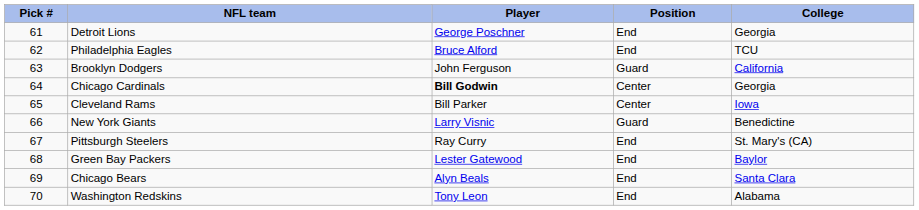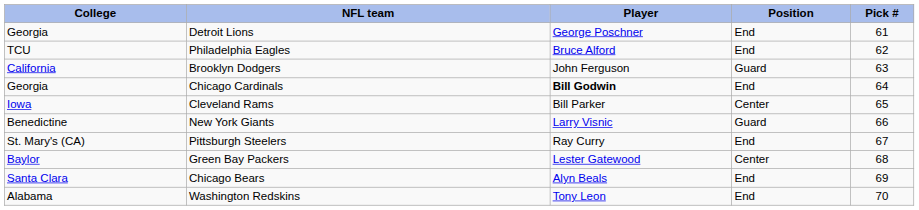 <table class="wikitable sortable sortable" style="width: 100%">
 <tr>
-<th style="background:#A8BDEC;" width=7%>Pick #</th>
+<th style="background:#A8BDEC;">College</th>
 <th width=40% style="background:#A8BDEC;">NFL team</th>
 <th width=20% style="background:#A8BDEC;">Player</th>
 <th width=13% style="background:#A8BDEC;">Position</th>
-<th style="background:#A8BDEC;">College</th>
+<th style="background:#A8BDEC;" width=7%>Pick #</th>
 </tr>
 <tr>
-<td align=center>61</td>
+<td>Georgia</td>
 <td>Detroit Lions</td>
 <td><a href='#'>George Poschner</a></td>
 <td>End</td>
-<td>Georgia</td>
+<td align=center>61</td>
 </tr>
 <tr>
-<td align=center>62</td>
+<td>TCU</td>
 <td>Philadelphia Eagles</td>
 <td><a href='#'>Bruce Alford</a></td>
 <td>End</td>
-<td>TCU</td>
+<td align=center>62</td>
 </tr>
 <tr>
-<td align=center>63</td>
+<td><a href='#'>California</a></td>
 <td>Brooklyn Dodgers</td>
 <td>John Ferguson</td>
 <td>Guard</td>
-<td><a href='#'>California</a></td>
+<td align=center>63</td>
 </tr>
 <tr>
-<td align=center>64</td>
+<td>Georgia</td>
 <td>Chicago Cardinals</td>
 <td><strong>Bill Godwin</strong></td>
-<td>Center</td>
-<td>Georgia</td>
+<td>End</td>
+<td align=center>64</td>
 </tr>
 <tr>
-<td align=center>65</td>
+<td><a href='#'>Iowa</a></td>
 <td>Cleveland Rams</td>
 <td>Bill Parker</td>
 <td>Center</td>
-<td><a href='#'>Iowa</a></td>
+<td align=center>65</td>
 </tr>
 <tr>
-<td align=center>66</td>
+<td>Benedictine</td>
 <td>New York Giants</td>
 <td><a href='#'>Larry Visnic</a></td>
 <td>Guard</td>
-<td>Benedictine</td>
+<td align=center>66</td>
 </tr>
 <tr>
-<td align=center>67</td>
+<td>St. Mary's (CA)</td>
 <td>Pittsburgh Steelers</td>
 <td>Ray Curry</td>
 <td>End</td>
-<td>St. Mary's (CA)</td>
+<td align=center>67</td>
 </tr>
 <tr>
-<td align=center>68</td>
+<td><a href='#'>Baylor</a></td>
 <td>Green Bay Packers</td>
 <td><a href='#'>Lester Gatewood</a></td>
-<td>End</td>
-<td><a href='#'>Baylor</a></td>
+<td>Center</td>
+<td align=center>68</td>
 </tr>
 <tr>
-<td align=center>69</td>
+<td><a href='#'>Santa Clara</a></td>
 <td>Chicago Bears</td>
 <td><a href='#'>Alyn Beals</a></td>
 <td>End</td>
-<td><a href='#'>Santa Clara</a></td>
+<td align=center>69</td>
 </tr>
 <tr>
-<td align=center>70</td>
+<td>Alabama</td>
 <td>Washington Redskins</td>
 <td><a href='#'>Tony Leon</a></td>
 <td>End</td>
-<td>Alabama</td>
+<td align=center>70</td>
 </tr>
 </table>
